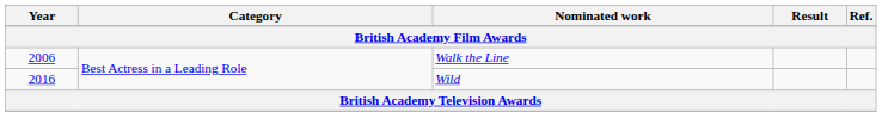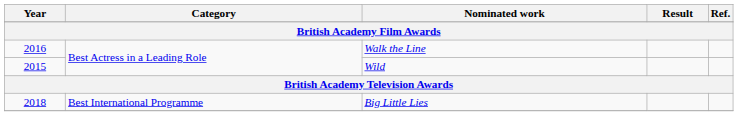 <table class=wikitable>
 <tr>
 <th scope="col" style="width:5em;">Year</th>
 <th scope="col" style="width:26em;">Category</th>
 <th scope="col" style="width:25em;">Nominated work</th>
 <th scope="col" style="width:5em;">Result</th>
 <th>Ref.</th>
 </tr>
 <tr>
 </tr>
 <tr>
 <th colspan=5><a href='#'>British Academy Film Awards</a></th>
 </tr>
 <tr>
-<td style="text-align:center;"><a href='#'>2006</a></td>
+<td style="text-align:center;"><a href='#'>2016</a></td>
 <td rowspan="2"><a href='#'>Best Actress in a Leading Role</a></td>
 <td><em><a href='#'>Walk the Line</a></em></td>
 <td></td>
 <td style="text-align:center;"></td>
 </tr>
 <tr>
-<td style="text-align:center;"><a href='#'>2016</a></td>
+<td style="text-align:center;"><a href='#'>2015</a></td>
 <td><em><a href='#'>Wild</a></em></td>
 <td></td>
 <td style="text-align:center;"></td>
 </tr>
 <tr>
 <th colspan=5><a href='#'>British Academy Television Awards</a></th>
 </tr>
 <tr>
+<td style="text-align:center;"><a href='#'>2018</a></td>
+<td><a href='#'>Best International Programme</a></td>
+<td><em><a href='#'>Big Little Lies</a></em></td>
+<td></td>
+<td style="text-align:center;"></td>
+</tr>
+<tr>
 </tr>
 </table>
